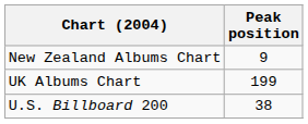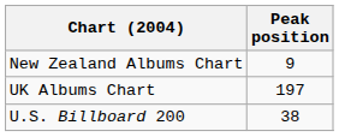 <table class="wikitable sortable">
 <tr>
 <th align="left">Chart (2004)</th>
 <th align="left">Peak<br>position</th>
 </tr>
 <tr>
 <td align="left">New Zealand Albums Chart</td>
 <td align="center">9</td>
 </tr>
 <tr>
 <td align="left">UK Albums Chart</td>
-<td align="center">199</td>
+<td align="center">197</td>
 </tr>
 <tr>
 <td align="left">U.S. <em>Billboard</em> 200</td>
 <td align="center">38</td>
 </tr>
 <tr>
 </tr>
 </table>
